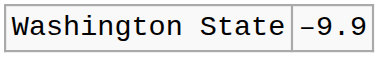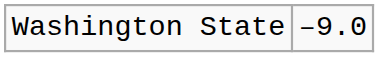 <table class="wikitable" style="border: none;">
 <tr align="center">
 </tr>
 <tr align="center">
 <td>Washington State</td>
-<td>–9.9</td>
+<td>–9.0</td>
 </tr>
 </table>
